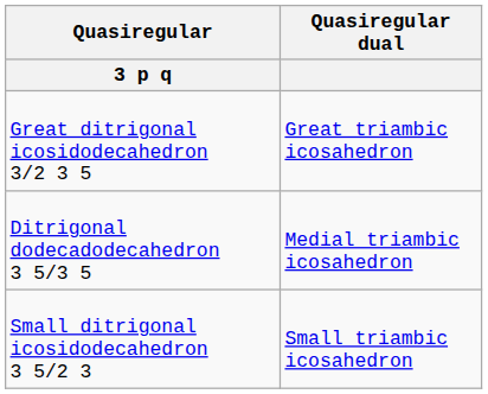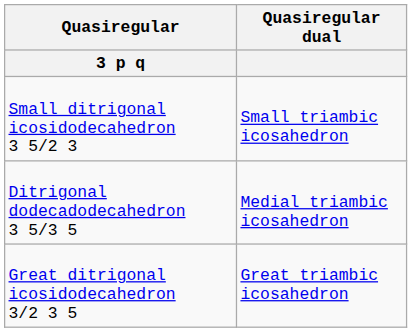 <table class="wikitable" width=320>
 <tr>
 <th>Quasiregular</th>
 <th>Quasiregular dual</th>
 </tr>
 <tr>
 <th>3  p q</th>
 <th> </th>
 </tr>
-<tr valign=top>
-<td><br><a href='#'>Great ditrigonal icosidodecahedron</a><br>3/2  3 5<br></td>
-<td><br><a href='#'>Great triambic icosahedron</a></td>
+<tr>
+<td><br><a href='#'>Small ditrigonal icosidodecahedron</a><br>3  5/2 3<br></td>
+<td><br><a href='#'>Small triambic icosahedron</a></td>
 </tr>
 <tr>
 <td><br><a href='#'>Ditrigonal dodecadodecahedron</a><br>3  5/3 5<br></td>
 <td><br><a href='#'>Medial triambic icosahedron</a></td>
 </tr>
-<tr>
-<td><br><a href='#'>Small ditrigonal icosidodecahedron</a><br>3  5/2 3<br></td>
-<td><br><a href='#'>Small triambic icosahedron</a></td>
+<tr valign=top>
+<td><br><a href='#'>Great ditrigonal icosidodecahedron</a><br>3/2  3 5<br></td>
+<td><br><a href='#'>Great triambic icosahedron</a></td>
 </tr>
 </table>
